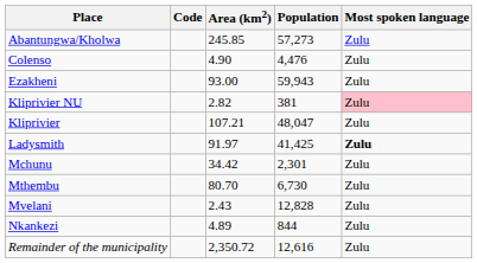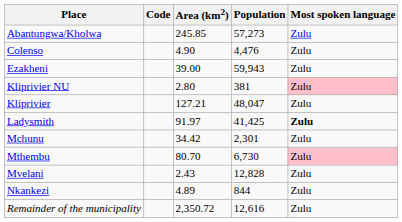 <table class="wikitable sortable">
 <tr>
 <th>Place</th>
 <th>Code</th>
 <th>Area (km<sup>2</sup>)</th>
 <th>Population</th>
 <th>Most spoken language</th>
 </tr>
 <tr>
 <td><a href='#'>Abantungwa/Kholwa</a></td>
 <td></td>
 <td>245.85</td>
 <td>57,273</td>
 <td><a href='#'>Zulu</a></td>
 </tr>
 <tr>
 <td><a href='#'>Colenso</a></td>
 <td></td>
 <td>4.90</td>
 <td>4,476</td>
 <td>Zulu</td>
 </tr>
 <tr>
 <td><a href='#'>Ezakheni</a></td>
 <td></td>
-<td>93.00</td>
+<td>39.00</td>
 <td>59,943</td>
 <td>Zulu</td>
 </tr>
 <tr>
 <td><a href='#'>Kliprivier NU</a></td>
 <td></td>
-<td>2.82</td>
+<td>2.80</td>
 <td>381</td>
 <td style="background: pink;">Zulu</td>
 </tr>
 <tr>
 <td><a href='#'>Kliprivier</a></td>
 <td></td>
-<td>107.21</td>
+<td>127.21</td>
 <td>48,047</td>
 <td>Zulu</td>
 </tr>
 <tr>
 <td><a href='#'>Ladysmith</a></td>
 <td></td>
 <td>91.97</td>
 <td>41,425</td>
 <td><strong>Zulu</strong></td>
 </tr>
 <tr>
 <td><a href='#'>Mchunu</a></td>
 <td></td>
 <td>34.42</td>
 <td>2,301</td>
 <td>Zulu</td>
 </tr>
 <tr>
 <td><a href='#'>Mthembu</a></td>
 <td></td>
 <td>80.70</td>
 <td>6,730</td>
-<td>Zulu</td>
+<td style="background: pink;">Zulu</td>
 </tr>
 <tr>
 <td><a href='#'>Mvelani</a></td>
 <td></td>
 <td>2.43</td>
 <td>12,828</td>
 <td>Zulu</td>
 </tr>
 <tr>
 <td><a href='#'>Nkankezi</a></td>
 <td></td>
 <td>4.89</td>
 <td>844</td>
 <td>Zulu</td>
 </tr>
 <tr>
 <td><em>Remainder of the municipality</em></td>
 <td></td>
 <td>2,350.72</td>
 <td>12,616</td>
 <td>Zulu</td>
 </tr>
 </table>
